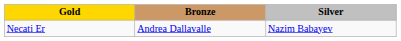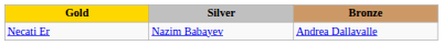 <table class="wikitable" style="text-align:left">
 <tr align="center">
 <td width=200 bgcolor=gold><strong>Gold</strong></td>
+<td width=200 bgcolor=silver><strong>Silver</strong></td>
 <td width=200 bgcolor=CC9966><strong>Bronze</strong></td>
-<td width=200 bgcolor=silver><strong>Silver</strong></td>
 </tr>
 <tr>
 <td><a href='#'>Necati Er</a><br></td>
+<td><a href='#'>Nazim Babayev</a><br></td>
 <td><a href='#'>Andrea Dallavalle</a><br></td>
-<td><a href='#'>Nazim Babayev</a><br></td>
 </tr>
 </table>
